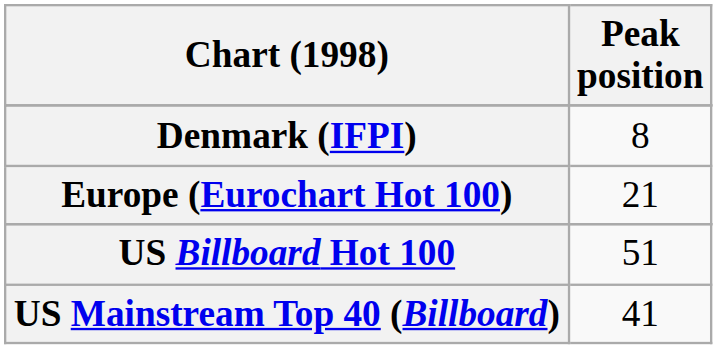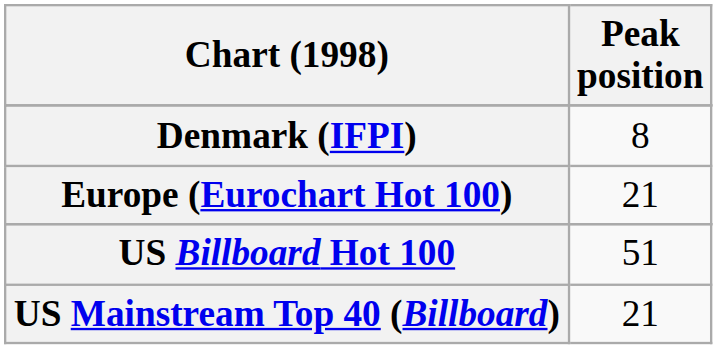 <table class="wikitable sortable plainrowheaders" style="text-align:center">
 <tr>
 <th>Chart (1998)</th>
 <th>Peak<br>position</th>
 </tr>
 <tr>
 </tr>
 <tr>
 </tr>
 <tr>
 </tr>
 <tr>
 </tr>
 <tr>
 <th scope="row">Denmark (<a href='#'>IFPI</a>)</th>
 <td>8</td>
 </tr>
 <tr>
 <th scope="row">Europe (<a href='#'>Eurochart Hot 100</a>)</th>
 <td>21</td>
 </tr>
 <tr>
 </tr>
 <tr>
 </tr>
 <tr>
 </tr>
 <tr>
 </tr>
 <tr>
 </tr>
 <tr>
 </tr>
 <tr>
 </tr>
 <tr>
 </tr>
 <tr>
 </tr>
 <tr>
 <th scope="row">US <a href='#'><em>Billboard</em> Hot 100</a></th>
 <td>51</td>
 </tr>
 <tr>
 <th scope="row">US <a href='#'>Mainstream Top 40</a> (<em><a href='#'>Billboard</a></em>)</th>
-<td>41</td>
+<td>21</td>
 </tr>
 </table>
